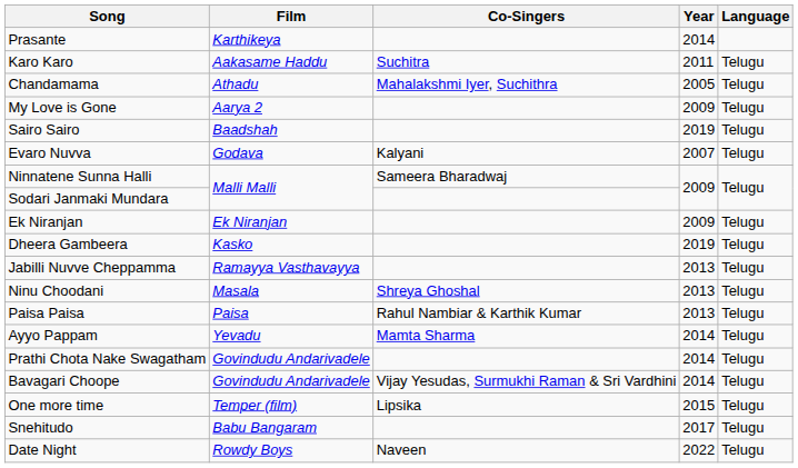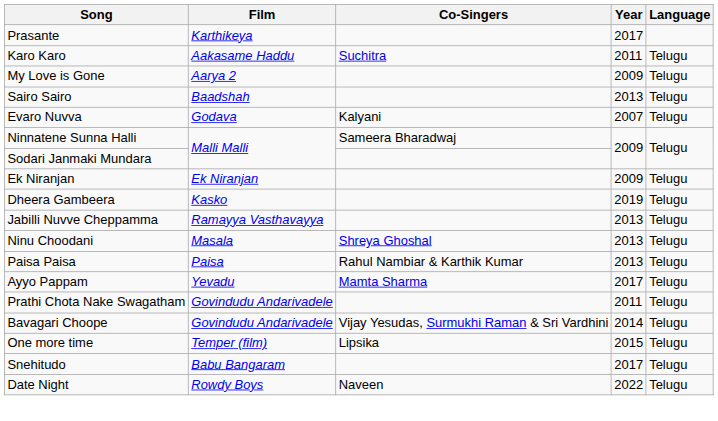 <table class="wikitable sortable">
 <tr>
 <th>Song</th>
 <th>Film</th>
 <th>Co-Singers</th>
 <th>Year</th>
 <th>Language</th>
 </tr>
 <tr>
 <td>Prasante</td>
 <td><a href='#'><em>Karthikeya</em></a></td>
 <td></td>
-<td>2014</td>
+<td>2017</td>
 <td></td>
 </tr>
 <tr>
 <td>Karo Karo</td>
 <td><em><a href='#'>Aakasame Haddu</a></em></td>
 <td><a href='#'>Suchitra</a></td>
 <td>2011</td>
-<td>Telugu</td>
-</tr>
-<tr>
-<td>Chandamama</td>
-<td><em><a href='#'>Athadu</a></em></td>
-<td><a href='#'>Mahalakshmi Iyer</a>, <a href='#'>Suchithra</a></td>
-<td>2005</td>
 <td>Telugu</td>
 </tr>
 <tr>
 <td>My Love is Gone</td>
 <td><em><a href='#'>Aarya 2</a></em></td>
 <td></td>
 <td>2009</td>
 <td>Telugu</td>
 </tr>
 <tr>
 <td>Sairo Sairo</td>
 <td><a href='#'><em>Baadshah</em></a></td>
 <td></td>
-<td>2019</td>
+<td>2013</td>
 <td>Telugu</td>
 </tr>
 <tr>
 <td>Evaro Nuvva</td>
 <td><em><a href='#'>Godava</a></em></td>
 <td>Kalyani</td>
 <td>2007</td>
 <td>Telugu</td>
 </tr>
 <tr>
 <td>Ninnatene Sunna Halli</td>
 <td rowspan="2"><em><a href='#'>Malli Malli</a></em></td>
 <td>Sameera Bharadwaj</td>
 <td rowspan="2">2009</td>
 <td rowspan="2">Telugu</td>
 </tr>
 <tr>
 <td>Sodari Janmaki Mundara</td>
 <td></td>
 </tr>
 <tr>
 <td>Ek Niranjan</td>
 <td><em><a href='#'>Ek Niranjan</a></em></td>
 <td></td>
 <td>2009</td>
 <td>Telugu</td>
 </tr>
 <tr>
 <td>Dheera Gambeera</td>
 <td><em><a href='#'>Kasko</a></em></td>
 <td></td>
 <td>2019</td>
 <td>Telugu</td>
 </tr>
 <tr>
 <td>Jabilli Nuvve Cheppamma</td>
 <td><em><a href='#'>Ramayya Vasthavayya</a></em></td>
 <td></td>
 <td>2013</td>
 <td>Telugu</td>
 </tr>
 <tr>
 <td>Ninu Choodani</td>
 <td><a href='#'><em>Masala</em></a></td>
 <td><a href='#'>Shreya Ghoshal</a></td>
 <td>2013</td>
 <td>Telugu</td>
 </tr>
 <tr>
 <td>Paisa Paisa</td>
 <td><a href='#'><em>Paisa</em></a></td>
 <td>Rahul Nambiar & Karthik Kumar</td>
 <td>2013</td>
 <td>Telugu</td>
 </tr>
 <tr>
 <td>Ayyo Pappam</td>
 <td><em><a href='#'>Yevadu</a></em></td>
 <td><a href='#'>Mamta Sharma</a></td>
-<td>2014</td>
+<td>2017</td>
 <td>Telugu</td>
 </tr>
 <tr>
 <td>Prathi Chota Nake Swagatham</td>
 <td><em><a href='#'>Govindudu Andarivadele</a></em></td>
 <td></td>
-<td>2014</td>
+<td>2011</td>
 <td>Telugu</td>
 </tr>
 <tr>
 <td>Bavagari Choope</td>
 <td><em><a href='#'>Govindudu Andarivadele</a></em></td>
 <td>Vijay Yesudas, <a href='#'>Surmukhi Raman</a> & Sri Vardhini</td>
 <td>2014</td>
 <td>Telugu</td>
 </tr>
 <tr>
 <td>One more time</td>
 <td><em><a href='#'>Temper (film)</a></em></td>
 <td>Lipsika</td>
 <td>2015</td>
 <td>Telugu</td>
 </tr>
 <tr>
 <td>Snehitudo</td>
 <td><em><a href='#'>Babu Bangaram</a></em></td>
 <td></td>
 <td>2017</td>
 <td>Telugu</td>
 </tr>
 <tr>
 <td>Date Night</td>
 <td><em><a href='#'>Rowdy Boys</a></em></td>
 <td>Naveen</td>
 <td>2022</td>
 <td>Telugu</td>
 </tr>
 </table>
